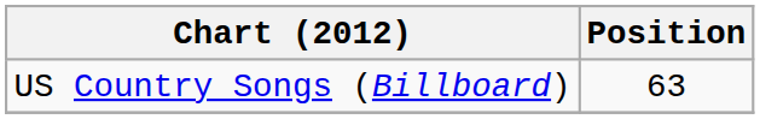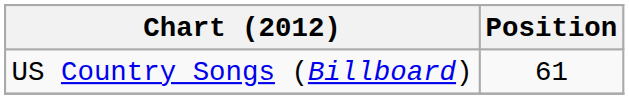 <table class="wikitable sortable">
 <tr>
 <th scope="col">Chart (2012)</th>
 <th scope="col">Position</th>
 </tr>
 <tr>
 <td>US <a href='#'>Country Songs</a> (<em><a href='#'>Billboard</a></em>)</td>
-<td align="center">63</td>
+<td align="center">61</td>
 </tr>
 <tr>
 </tr>
 </table>
